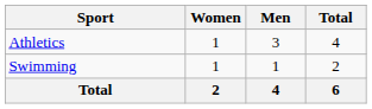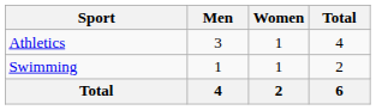 <table class="wikitable sortable" style="text-align:center;">
 <tr>
 <th width=180>Sport</th>
+<th width=55>Men</th>
 <th width=55>Women</th>
-<th width=55>Men</th>
 <th width=55>Total</th>
 </tr>
 <tr>
 <td align=left><a href='#'>Athletics</a></td>
+<td>3</td>
 <td>1</td>
-<td>3</td>
 <td>4</td>
 </tr>
 <tr>
 <td align=left><a href='#'>Swimming</a></td>
 <td>1</td>
 <td>1</td>
 <td>2</td>
 </tr>
 <tr>
 <th>Total</th>
+<th>4</th>
 <th>2</th>
-<th>4</th>
 <th>6</th>
 </tr>
 </table>
